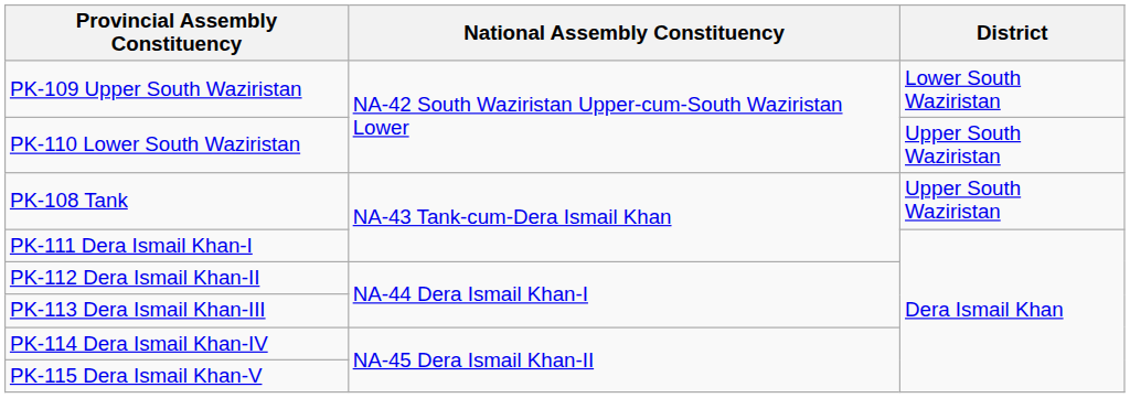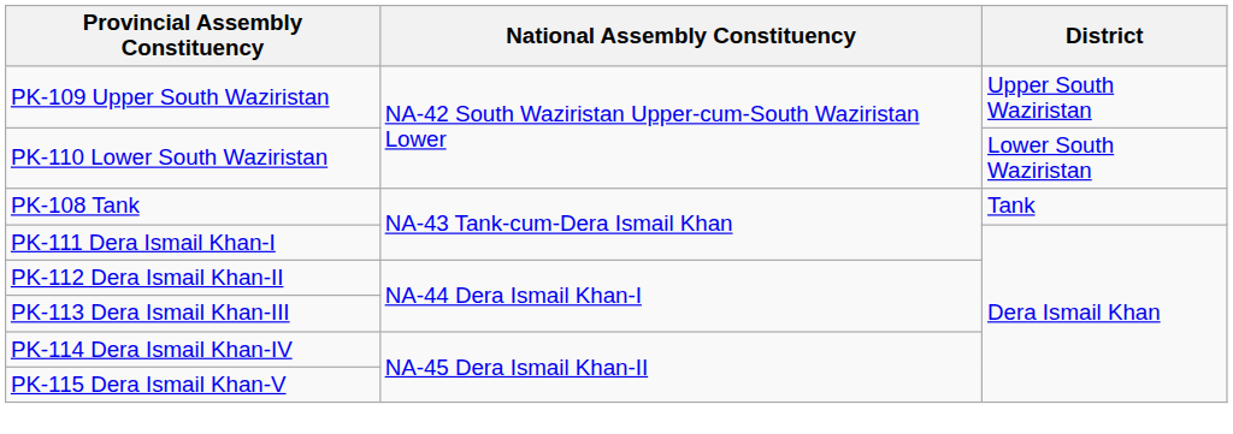 <table class="wikitable sortable static-row-numbers static-row-header-hash">
 <tr>
 <th>Provincial Assembly Constituency</th>
 <th>National Assembly Constituency</th>
 <th>District</th>
 </tr>
 <tr>
 <td><a href='#'>PK-109 Upper South Waziristan</a></td>
 <td rowspan="2"><a href='#'>NA-42 South Waziristan Upper-cum-South Waziristan Lower</a></td>
-<td><a href='#'>Lower South Waziristan</a></td>
+<td><a href='#'>Upper South Waziristan</a></td>
 </tr>
 <tr>
 <td><a href='#'>PK-110 Lower South Waziristan</a></td>
-<td><a href='#'>Upper South Waziristan</a></td>
+<td><a href='#'>Lower South Waziristan</a></td>
 </tr>
 <tr>
 <td><a href='#'>PK-108 Tank</a></td>
 <td rowspan="2"><a href='#'>NA-43 Tank-cum-Dera Ismail Khan</a></td>
-<td><a href='#'>Upper South Waziristan</a></td>
+<td><a href='#'>Tank</a></td>
 </tr>
 <tr>
 <td><a href='#'>PK-111 Dera Ismail Khan-I</a></td>
 <td rowspan="5"><a href='#'>Dera Ismail Khan</a></td>
 </tr>
 <tr>
 <td><a href='#'>PK-112 Dera Ismail Khan-II</a></td>
 <td rowspan="2"><a href='#'>NA-44 Dera Ismail Khan-I</a></td>
 </tr>
 <tr>
 <td><a href='#'>PK-113 Dera Ismail Khan-III</a></td>
 </tr>
 <tr>
 <td><a href='#'>PK-114 Dera Ismail Khan-IV</a></td>
 <td rowspan="2"><a href='#'>NA-45 Dera Ismail Khan-II</a></td>
 </tr>
 <tr>
 <td><a href='#'>PK-115 Dera Ismail Khan-V</a></td>
 </tr>
 </table>
